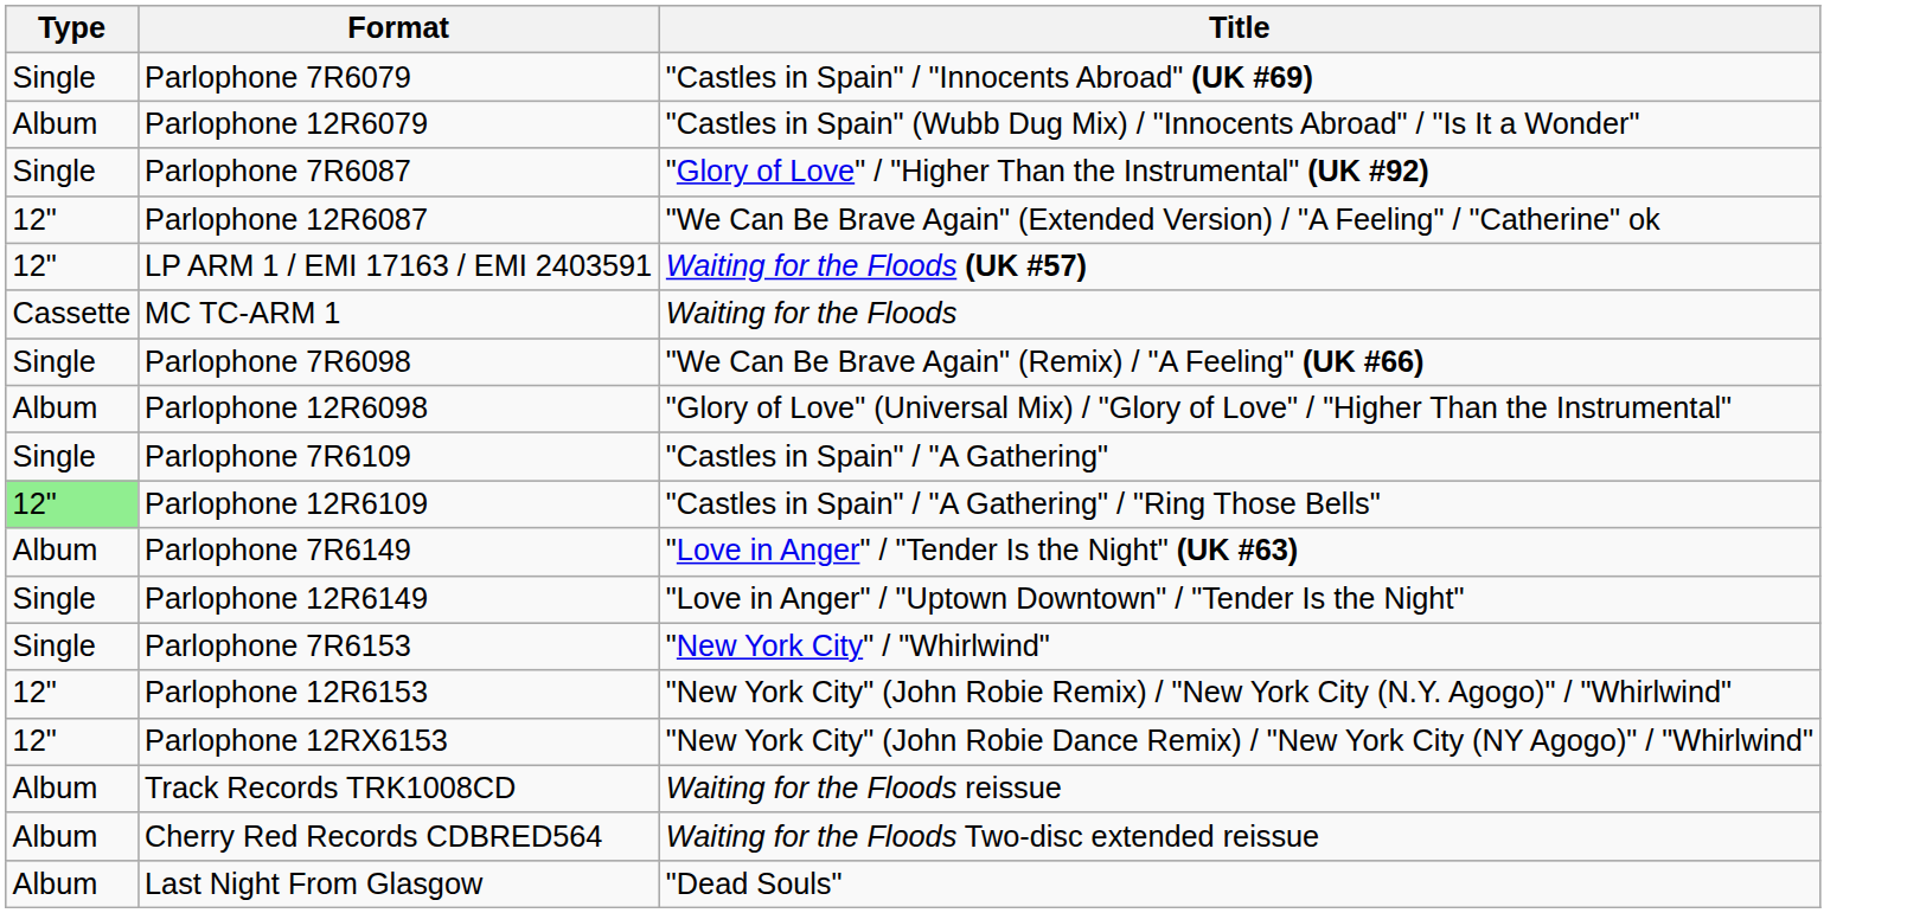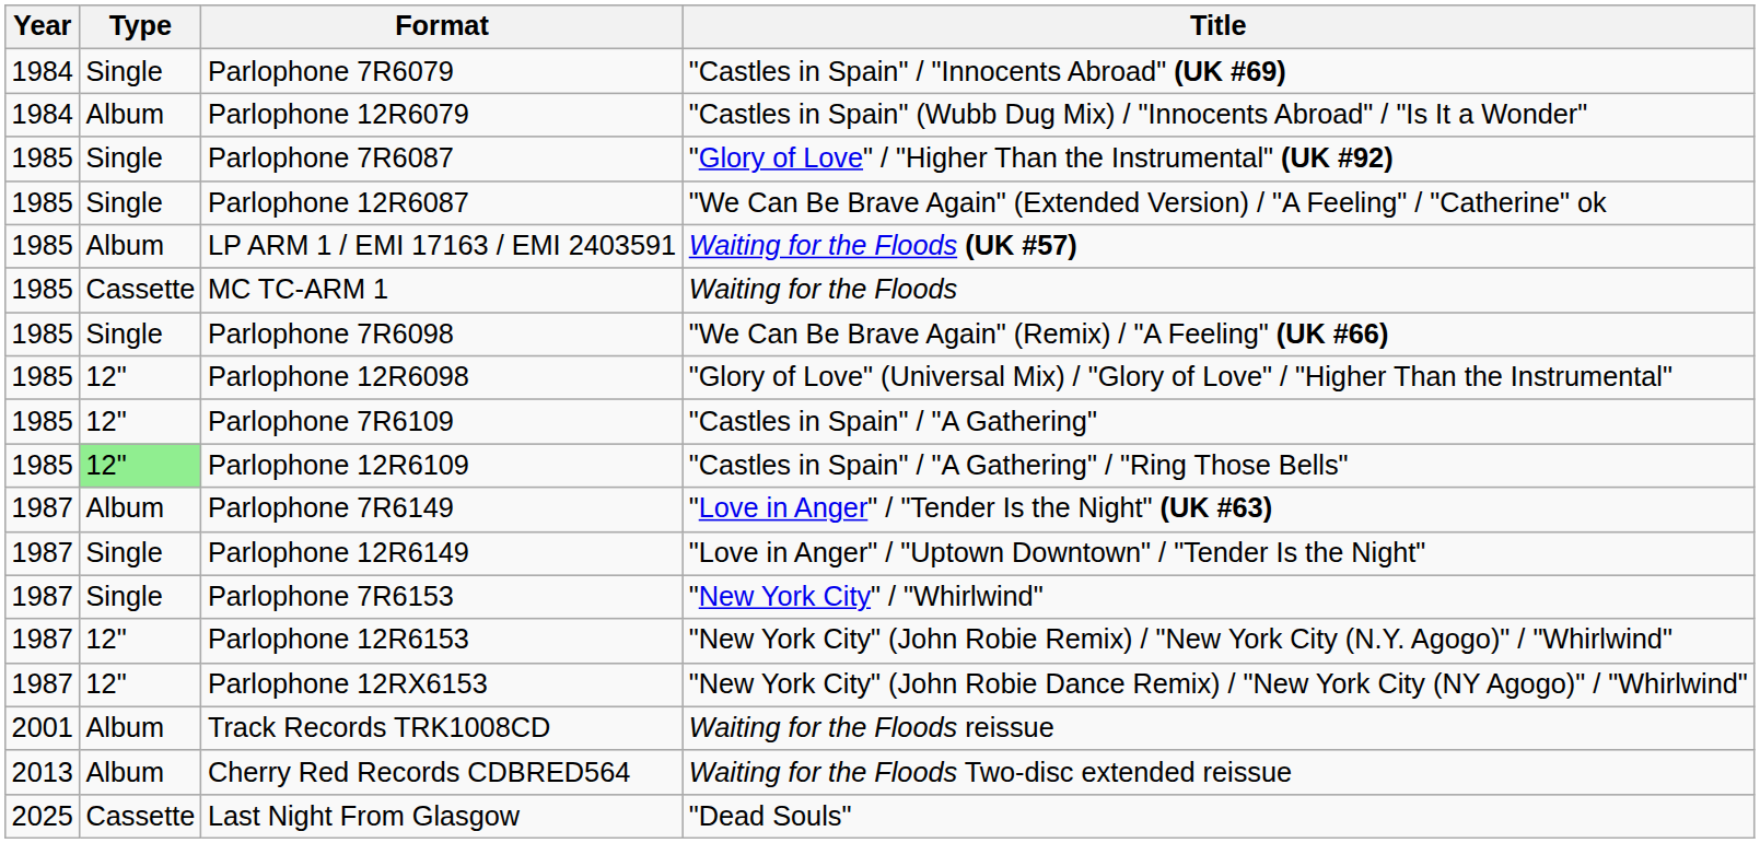 <table class=wikitable>
 <tr>
+<th>Year</th>
 <th>Type</th>
 <th>Format</th>
 <th>Title</th>
 </tr>
 <tr>
+<td>1984</td>
 <td>Single</td>
 <td>Parlophone 7R6079</td>
 <td>"Castles in Spain" / "Innocents Abroad" <strong>(UK #69)</strong></td>
 </tr>
 <tr>
+<td>1984</td>
 <td>Album</td>
 <td>Parlophone 12R6079</td>
 <td>"Castles in Spain" (Wubb Dug Mix) / "Innocents Abroad" / "Is It a Wonder"</td>
 </tr>
 <tr>
+<td>1985</td>
 <td>Single</td>
 <td>Parlophone 7R6087</td>
 <td>"<a href='#'>Glory of Love</a>" / "Higher Than the Instrumental" <strong>(UK #92)</strong></td>
 </tr>
 <tr>
-<td>12"</td>
+<td>1985</td>
+<td>Single</td>
 <td>Parlophone 12R6087</td>
 <td>"We Can Be Brave Again" (Extended Version) / "A Feeling" / "Catherine" ok</td>
 </tr>
 <tr>
-<td>12"</td>
+<td>1985</td>
+<td>Album</td>
 <td>LP ARM 1 / EMI 17163 / EMI 2403591</td>
 <td><em><a href='#'>Waiting for the Floods</a></em> <strong>(UK #57)</strong></td>
 </tr>
 <tr>
+<td>1985</td>
 <td>Cassette</td>
 <td>MC TC-ARM 1</td>
 <td><em>Waiting for the Floods</em></td>
 </tr>
 <tr>
+<td>1985</td>
 <td>Single</td>
 <td>Parlophone 7R6098</td>
 <td>"We Can Be Brave Again" (Remix) / "A Feeling" <strong>(UK #66)</strong></td>
 </tr>
 <tr>
-<td>Album</td>
+<td>1985</td>
+<td>12"</td>
 <td>Parlophone 12R6098</td>
 <td>"Glory of Love" (Universal Mix) / "Glory of Love" / "Higher Than the Instrumental"</td>
 </tr>
 <tr>
-<td>Single</td>
+<td>1985</td>
+<td>12"</td>
 <td>Parlophone 7R6109</td>
 <td>"Castles in Spain" / "A Gathering"</td>
 </tr>
 <tr>
+<td>1985</td>
 <td style="background: lightgreen;">12"</td>
 <td>Parlophone 12R6109</td>
 <td>"Castles in Spain" / "A Gathering" / "Ring Those Bells"</td>
 </tr>
 <tr>
+<td>1987</td>
 <td>Album</td>
 <td>Parlophone 7R6149</td>
 <td>"<a href='#'>Love in Anger</a>" / "Tender Is the Night" <strong>(UK #63)</strong></td>
 </tr>
 <tr>
+<td>1987</td>
 <td>Single</td>
 <td>Parlophone 12R6149</td>
 <td>"Love in Anger" / "Uptown Downtown" / "Tender Is the Night"</td>
 </tr>
 <tr>
+<td>1987</td>
 <td>Single</td>
 <td>Parlophone 7R6153</td>
 <td>"<a href='#'>New York City</a>" / "Whirlwind"</td>
 </tr>
 <tr>
+<td>1987</td>
 <td>12"</td>
 <td>Parlophone 12R6153</td>
 <td>"New York City" (John Robie Remix) / "New York City (N.Y. Agogo)" / "Whirlwind"</td>
 </tr>
 <tr>
+<td>1987</td>
 <td>12"</td>
 <td>Parlophone 12RX6153</td>
 <td>"New York City" (John Robie Dance Remix) / "New York City (NY Agogo)" / "Whirlwind"</td>
 </tr>
 <tr>
+<td>2001</td>
 <td>Album</td>
 <td>Track Records TRK1008CD</td>
 <td><em>Waiting for the Floods</em> reissue</td>
 </tr>
 <tr>
+<td>2013</td>
 <td>Album</td>
 <td>Cherry Red Records CDBRED564</td>
 <td><em>Waiting for the Floods</em> Two-disc extended reissue</td>
 </tr>
 <tr>
-<td>Album</td>
+<td>2025</td>
+<td>Cassette</td>
 <td>Last Night From Glasgow</td>
 <td>"Dead Souls"</td>
 </tr>
 </table>
